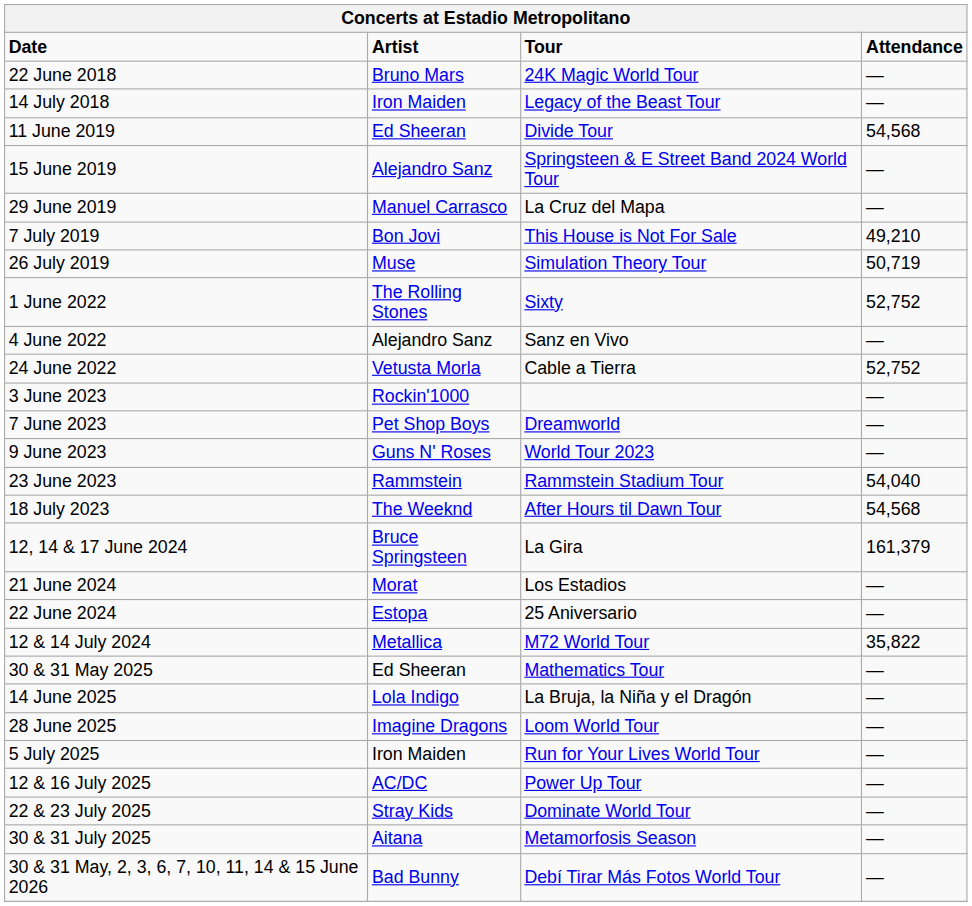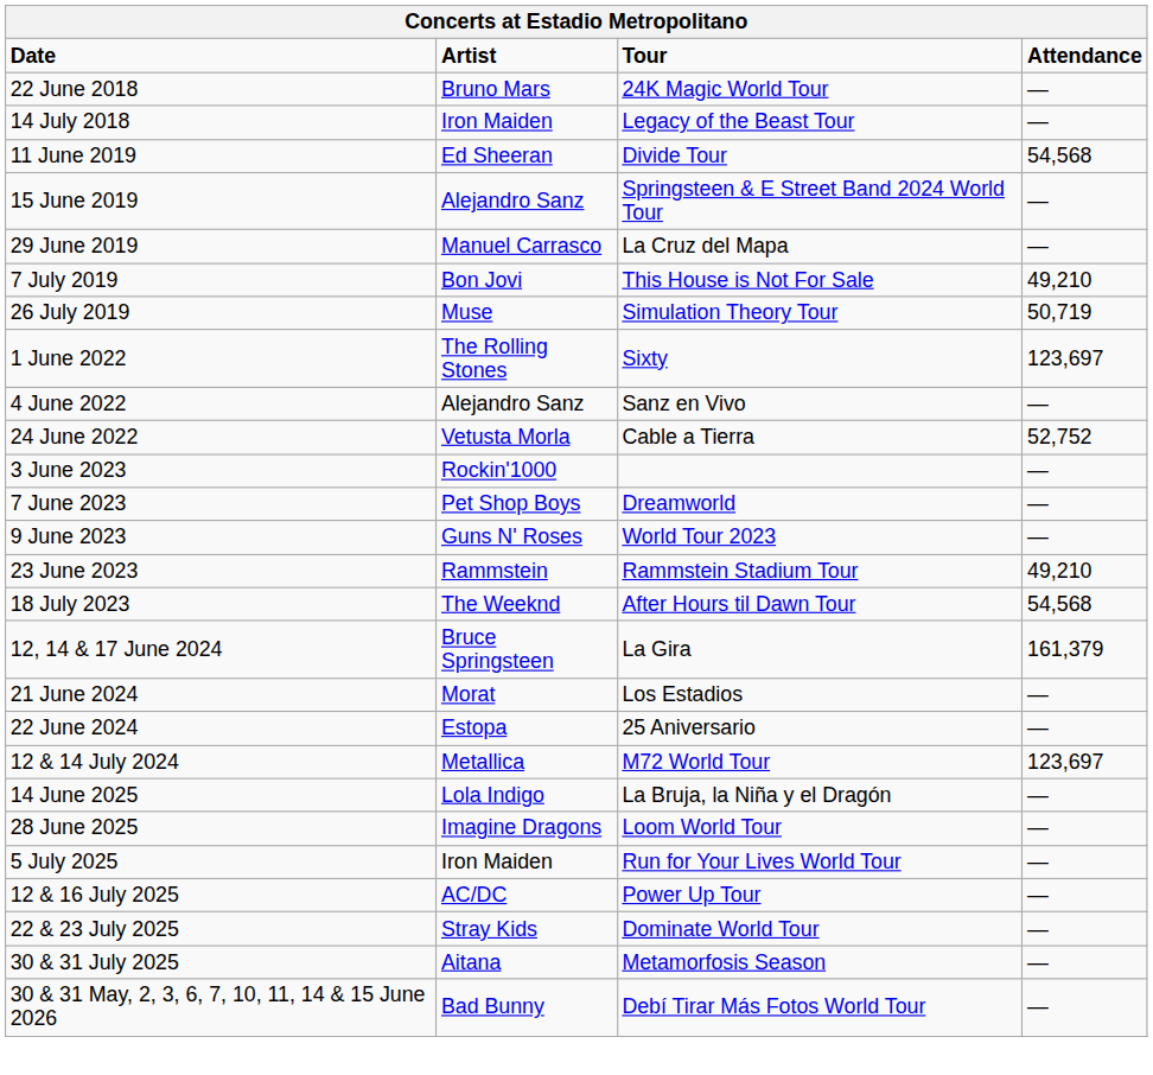 <table class="wikitable sortable collapsible autocollapse" style="text-align:center:  center;font-size:100%;">
 <tr>
 <th colspan=4>Concerts at Estadio Metropolitano</th>
 </tr>
 <tr>
 <td><strong>Date</strong></td>
 <td><strong>Artist</strong></td>
 <td><strong>Tour</strong></td>
 <td><strong>Attendance</strong></td>
 </tr>
 <tr>
 <td>22 June 2018</td>
 <td align=left><a href='#'>Bruno Mars</a></td>
 <td><a href='#'>24K Magic World Tour</a></td>
 <td>—</td>
 </tr>
 <tr>
 <td>14 July 2018</td>
 <td align=left><a href='#'>Iron Maiden</a></td>
 <td><a href='#'>Legacy of the Beast Tour</a></td>
 <td>—</td>
 </tr>
 <tr>
 <td>11 June 2019</td>
 <td align=left><a href='#'>Ed Sheeran</a></td>
 <td><a href='#'>Divide Tour</a></td>
 <td>54,568</td>
 </tr>
 <tr>
 <td>15 June 2019</td>
 <td align=left><a href='#'>Alejandro Sanz</a></td>
 <td><a href='#'>Springsteen & E Street Band 2024 World Tour</a></td>
 <td>—</td>
 </tr>
 <tr>
 <td>29 June 2019</td>
 <td align=left><a href='#'>Manuel Carrasco</a></td>
 <td>La Cruz del Mapa</td>
 <td>—</td>
 </tr>
 <tr>
 <td>7 July 2019</td>
 <td align=left><a href='#'>Bon Jovi</a></td>
 <td><a href='#'>This House is Not For Sale</a></td>
 <td>49,210</td>
 </tr>
 <tr>
 <td>26 July 2019</td>
 <td align=left><a href='#'>Muse</a></td>
 <td><a href='#'>Simulation Theory Tour</a></td>
 <td>50,719</td>
 </tr>
 <tr>
 <td>1 June 2022</td>
 <td align=left><a href='#'>The Rolling Stones</a></td>
 <td><a href='#'>Sixty</a></td>
-<td>52,752</td>
+<td>123,697</td>
 </tr>
 <tr>
 <td>4 June 2022</td>
 <td align=left>Alejandro Sanz</td>
 <td>Sanz en Vivo</td>
 <td>—</td>
 </tr>
 <tr>
 <td>24 June 2022</td>
 <td align=left><a href='#'>Vetusta Morla</a></td>
 <td>Cable a Tierra</td>
 <td>52,752</td>
 </tr>
 <tr>
 <td>3 June 2023</td>
 <td align=left><a href='#'>Rockin'1000</a></td>
 <td></td>
 <td>—</td>
 </tr>
 <tr>
 <td>7 June 2023</td>
 <td align=left><a href='#'>Pet Shop Boys</a></td>
 <td><a href='#'>Dreamworld</a></td>
 <td>—</td>
 </tr>
 <tr>
 <td>9 June 2023</td>
 <td align=left><a href='#'>Guns N' Roses</a></td>
 <td><a href='#'>World Tour 2023</a></td>
 <td>—</td>
 </tr>
 <tr>
 <td>23 June 2023</td>
 <td align=left><a href='#'>Rammstein</a></td>
 <td><a href='#'>Rammstein Stadium Tour</a></td>
-<td>54,040</td>
+<td>49,210</td>
 </tr>
 <tr>
 <td>18 July 2023</td>
 <td align=left><a href='#'>The Weeknd</a></td>
 <td><a href='#'>After Hours til Dawn Tour</a></td>
 <td>54,568</td>
 </tr>
 <tr>
 <td>12, 14 & 17 June 2024</td>
 <td align=left><a href='#'>Bruce Springsteen</a></td>
 <td>La Gira</td>
 <td>161,379</td>
 </tr>
 <tr>
 <td>21 June 2024</td>
 <td align=left><a href='#'>Morat</a></td>
 <td>Los Estadios</td>
 <td>—</td>
 </tr>
 <tr>
 <td>22 June 2024</td>
 <td align=left><a href='#'>Estopa</a></td>
 <td>25 Aniversario</td>
 <td>—</td>
 </tr>
 <tr>
 <td>12 & 14 July 2024</td>
 <td align=left><a href='#'>Metallica</a></td>
 <td><a href='#'>M72 World Tour</a></td>
-<td>35,822</td>
-</tr>
-<tr>
-<td>30 & 31 May 2025</td>
-<td align=left>Ed Sheeran</td>
-<td><a href='#'>Mathematics Tour</a></td>
-<td>—</td>
+<td>123,697</td>
 </tr>
 <tr>
 <td>14 June 2025</td>
 <td align="left"><a href='#'>Lola Indigo</a></td>
 <td>La Bruja, la Niña y el Dragón</td>
 <td>—</td>
 </tr>
 <tr>
 <td>28 June 2025</td>
 <td align="left"><a href='#'>Imagine Dragons</a></td>
 <td><a href='#'>Loom World Tour</a></td>
 <td>—</td>
 </tr>
 <tr>
 <td>5 July 2025</td>
 <td align="left">Iron Maiden</td>
 <td><a href='#'>Run for Your Lives World Tour</a></td>
 <td>—</td>
 </tr>
 <tr>
 <td>12 & 16 July 2025</td>
 <td align="left"><a href='#'>AC/DC</a></td>
 <td><a href='#'>Power Up Tour</a></td>
 <td>—</td>
 </tr>
 <tr>
 <td>22 & 23 July 2025</td>
 <td align="left"><a href='#'>Stray Kids</a></td>
 <td><a href='#'>Dominate World Tour</a></td>
 <td>—</td>
 </tr>
 <tr>
 <td>30 & 31 July 2025</td>
 <td align="left"><a href='#'>Aitana</a></td>
 <td><a href='#'>Metamorfosis Season</a></td>
 <td>—</td>
 </tr>
 <tr>
 <td>30 & 31 May, 2, 3, 6, 7, 10, 11, 14 & 15 June 2026</td>
 <td align="left"><a href='#'>Bad Bunny</a></td>
 <td><a href='#'>Debí Tirar Más Fotos World Tour</a></td>
 <td>—</td>
 </tr>
 <tr>
 </tr>
 </table>
